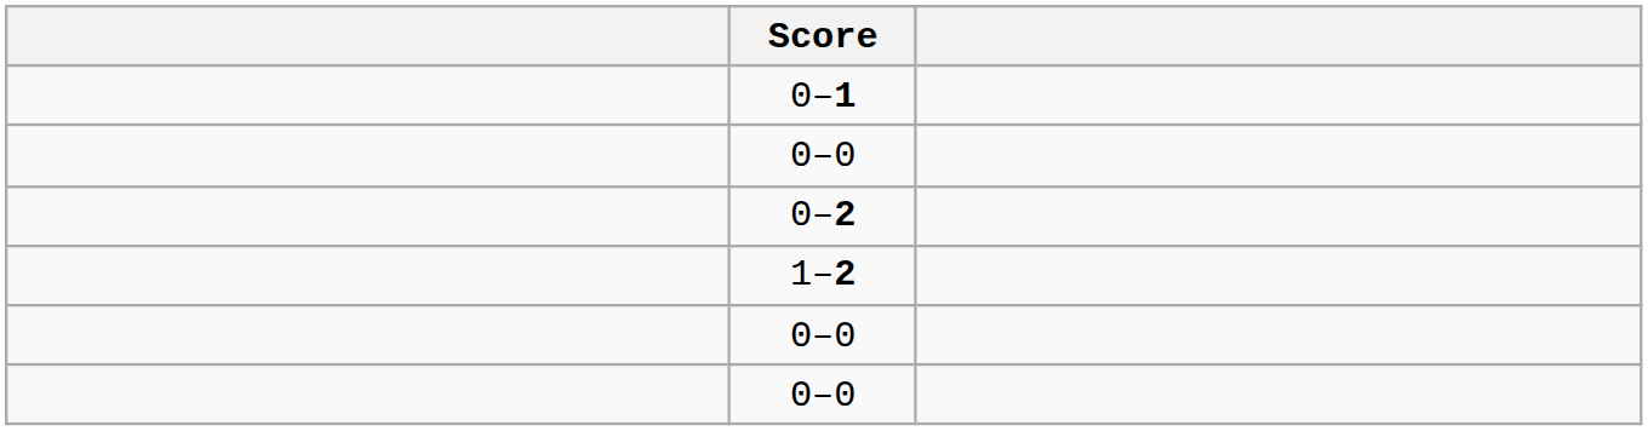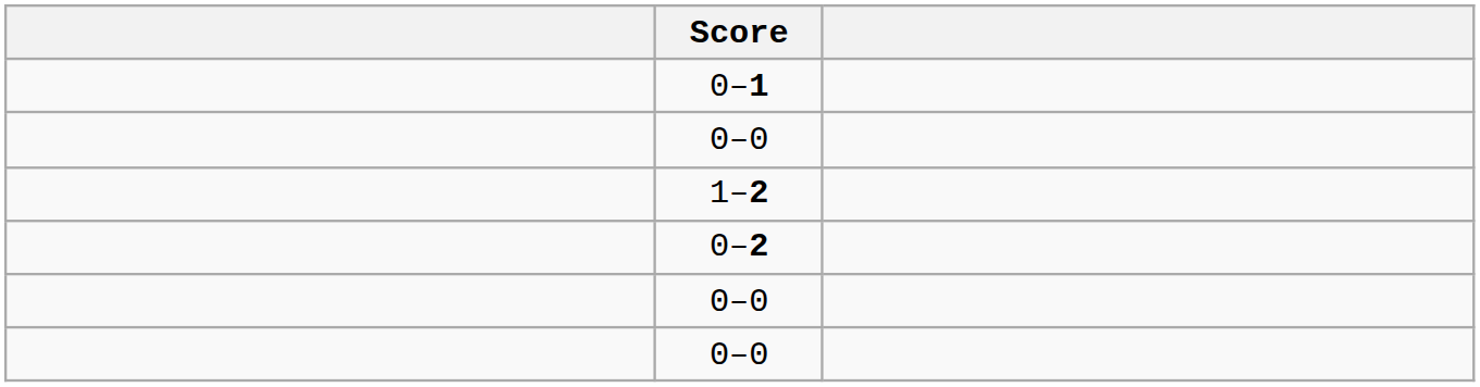 <table class="wikitable" style="text-align: center; font-size:100% ">
 <tr>
 <th align="right" width="250"></th>
 <th width="60">Score</th>
 <th align="left" width="250"></th>
 </tr>
 <tr>
 <td align=left></td>
 <td align=center>0–<strong>1</strong></td>
 <td align=left></td>
 </tr>
 <tr>
 <td align=left></td>
 <td align=center>0–0</td>
 <td align=left></td>
 </tr>
 <tr>
 <td align=left></td>
-<td align=center>0–<strong>2</strong></td>
+<td align=center>1–<strong>2</strong></td>
 <td align=left></td>
 </tr>
 <tr>
 <td align=left></td>
-<td align=center>1–<strong>2</strong></td>
+<td align=center>0–<strong>2</strong></td>
 <td align=left></td>
 </tr>
 <tr>
 <td align=left></td>
 <td align=center>0–0</td>
 <td align=left></td>
 </tr>
 <tr>
 <td align=left></td>
 <td align=center>0–0</td>
 <td align=left></td>
 </tr>
 </table>
